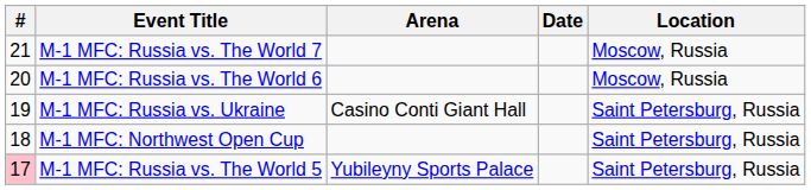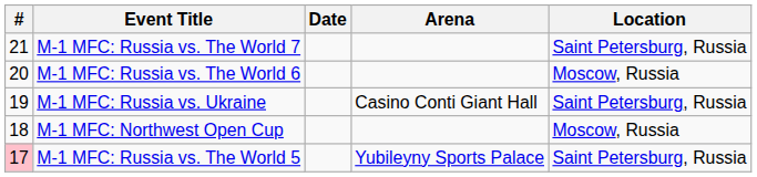 <table class="sortable wikitable succession-box" style="font-size:90%;">
 <tr>
 <th scope="col">#</th>
 <th scope="col">Event Title</th>
+<th scope="col">Date</th>
 <th scope="col">Arena</th>
-<th scope="col">Date</th>
 <th scope="col">Location</th>
 </tr>
 <tr>
 <td align=center>21</td>
 <td><a href='#'>M-1 MFC: Russia vs. The World 7</a></td>
 <td></td>
 <td></td>
-<td><a href='#'>Moscow</a>, Russia</td>
+<td><a href='#'>Saint Petersburg</a>, Russia</td>
 </tr>
 <tr>
 <td align=center>20</td>
 <td><a href='#'>M-1 MFC: Russia vs. The World 6</a></td>
 <td></td>
 <td></td>
 <td><a href='#'>Moscow</a>, Russia</td>
 </tr>
 <tr>
 <td align=center>19</td>
 <td><a href='#'>M-1 MFC: Russia vs. Ukraine</a></td>
+<td></td>
 <td>Casino Conti Giant Hall</td>
-<td></td>
 <td><a href='#'>Saint Petersburg</a>, Russia</td>
 </tr>
 <tr>
 <td align=center>18</td>
 <td><a href='#'>M-1 MFC: Northwest Open Cup</a></td>
 <td></td>
 <td></td>
-<td><a href='#'>Saint Petersburg</a>, Russia</td>
+<td><a href='#'>Moscow</a>, Russia</td>
 </tr>
 <tr>
 <td align=center style="background: pink;">17</td>
 <td><a href='#'>M-1 MFC: Russia vs. The World 5</a></td>
+<td></td>
 <td><a href='#'>Yubileyny Sports Palace</a></td>
-<td></td>
 <td><a href='#'>Saint Petersburg</a>, Russia</td>
 </tr>
 </table>
